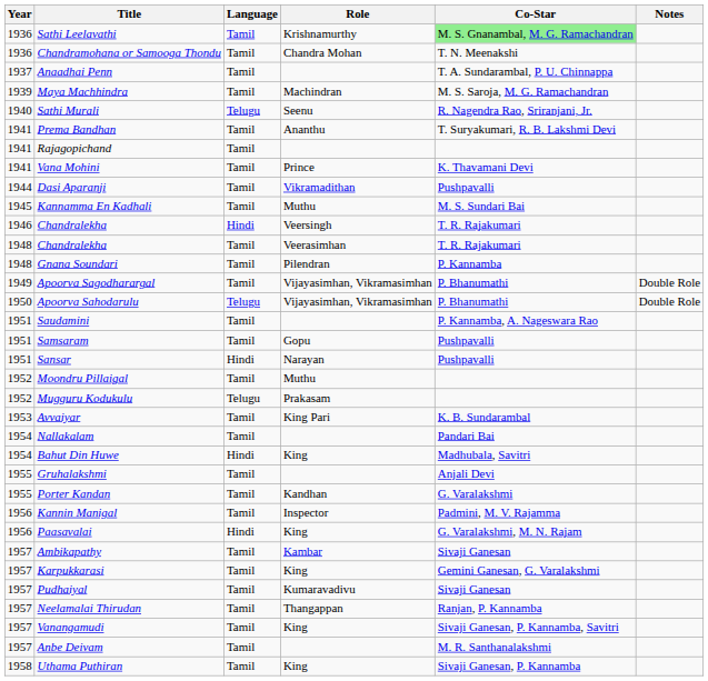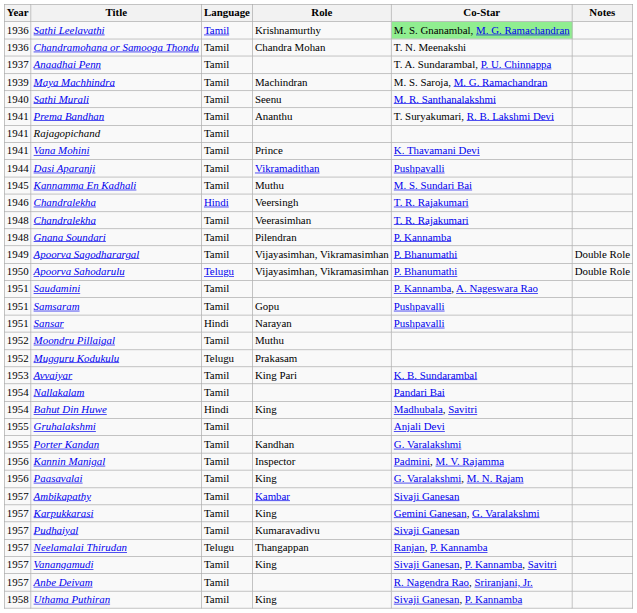 <table class="wikitable">
 <tr>
 <th>Year</th>
 <th>Title</th>
 <th>Language</th>
 <th>Role</th>
 <th>Co-Star</th>
 <th>Notes</th>
 </tr>
 <tr>
 <td>1936</td>
 <td><em><a href='#'>Sathi Leelavathi</a></em></td>
 <td><a href='#'>Tamil</a></td>
 <td>Krishnamurthy</td>
 <td style="background: lightgreen;">M. S. Gnanambal, <a href='#'>M. G. Ramachandran</a></td>
 <td></td>
 </tr>
 <tr>
 <td>1936</td>
 <td><em><a href='#'>Chandramohana or Samooga Thondu</a></em></td>
 <td>Tamil</td>
 <td>Chandra Mohan</td>
 <td>T. N. Meenakshi</td>
 <td></td>
 </tr>
 <tr>
 <td>1937</td>
 <td><em><a href='#'>Anaadhai Penn</a></em></td>
 <td>Tamil</td>
 <td></td>
 <td>T. A. Sundarambal, <a href='#'>P. U. Chinnappa</a></td>
 <td></td>
 </tr>
 <tr>
 <td>1939</td>
 <td><em><a href='#'>Maya Machhindra</a></em></td>
 <td>Tamil</td>
 <td>Machindran</td>
 <td>M. S. Saroja, <a href='#'>M. G. Ramachandran</a></td>
 <td></td>
 </tr>
 <tr>
 <td>1940</td>
 <td><em><a href='#'>Sathi Murali</a></em></td>
-<td><a href='#'>Telugu</a></td>
+<td>Tamil</td>
 <td>Seenu</td>
-<td><a href='#'>R. Nagendra Rao</a>, <a href='#'>Sriranjani, Jr.</a></td>
+<td><a href='#'>M. R. Santhanalakshmi</a></td>
 <td></td>
 </tr>
 <tr>
 <td>1941</td>
 <td><em><a href='#'>Prema Bandhan</a></em></td>
 <td>Tamil</td>
 <td>Ananthu</td>
 <td>T. Suryakumari, <a href='#'>R. B. Lakshmi Devi</a></td>
 <td></td>
 </tr>
 <tr>
 <td>1941</td>
 <td><em>Rajagopichand</em></td>
 <td>Tamil</td>
 <td></td>
 <td></td>
 <td></td>
 </tr>
 <tr>
 <td>1941</td>
 <td><em><a href='#'>Vana Mohini</a></em></td>
 <td>Tamil</td>
 <td>Prince</td>
 <td><a href='#'>K. Thavamani Devi</a></td>
 <td></td>
 </tr>
 <tr>
 <td>1944</td>
 <td><em><a href='#'>Dasi Aparanji</a></em></td>
 <td>Tamil</td>
 <td><a href='#'>Vikramadithan</a></td>
 <td><a href='#'>Pushpavalli</a></td>
 <td></td>
 </tr>
 <tr>
 <td>1945</td>
 <td><em><a href='#'>Kannamma En Kadhali</a></em></td>
 <td>Tamil</td>
 <td>Muthu</td>
 <td><a href='#'>M. S. Sundari Bai</a></td>
 <td></td>
 </tr>
 <tr>
 <td>1946</td>
 <td><em><a href='#'>Chandralekha</a></em></td>
 <td><a href='#'>Hindi</a></td>
 <td>Veersingh</td>
 <td><a href='#'>T. R. Rajakumari</a></td>
 <td></td>
 </tr>
 <tr>
 <td>1948</td>
 <td><em><a href='#'>Chandralekha</a></em></td>
 <td>Tamil</td>
 <td>Veerasimhan</td>
 <td><a href='#'>T. R. Rajakumari</a></td>
 <td></td>
 </tr>
 <tr>
 <td>1948</td>
 <td><em><a href='#'>Gnana Soundari</a></em></td>
 <td>Tamil</td>
 <td>Pilendran</td>
 <td><a href='#'>P. Kannamba</a></td>
 <td></td>
 </tr>
 <tr>
 <td>1949</td>
 <td><em><a href='#'>Apoorva Sagodharargal</a></em></td>
 <td>Tamil</td>
 <td>Vijayasimhan, Vikramasimhan</td>
 <td><a href='#'>P. Bhanumathi</a></td>
 <td>Double Role</td>
 </tr>
 <tr>
 <td>1950</td>
 <td><em><a href='#'>Apoorva Sahodarulu</a></em></td>
 <td><a href='#'>Telugu</a></td>
 <td>Vijayasimhan, Vikramasimhan</td>
 <td><a href='#'>P. Bhanumathi</a></td>
 <td>Double Role</td>
 </tr>
 <tr>
 <td>1951</td>
 <td><em><a href='#'>Saudamini</a></em></td>
 <td>Tamil</td>
 <td></td>
 <td><a href='#'>P. Kannamba</a>, <a href='#'>A. Nageswara Rao</a></td>
 <td></td>
 </tr>
 <tr>
 <td>1951</td>
 <td><em><a href='#'>Samsaram</a></em></td>
 <td>Tamil</td>
 <td>Gopu</td>
 <td><a href='#'>Pushpavalli</a></td>
 <td></td>
 </tr>
 <tr>
 <td>1951</td>
 <td><em><a href='#'>Sansar</a></em></td>
 <td>Hindi</td>
 <td>Narayan</td>
 <td><a href='#'>Pushpavalli</a></td>
 <td></td>
 </tr>
 <tr>
 <td>1952</td>
 <td><em><a href='#'>Moondru Pillaigal</a></em></td>
 <td>Tamil</td>
 <td>Muthu</td>
 <td></td>
 <td></td>
 </tr>
 <tr>
 <td>1952</td>
 <td><em><a href='#'>Mugguru Kodukulu</a></em></td>
 <td>Telugu</td>
 <td>Prakasam</td>
 <td></td>
 <td></td>
 </tr>
 <tr>
 <td>1953</td>
 <td><em><a href='#'>Avvaiyar</a></em></td>
 <td>Tamil</td>
 <td>King Pari</td>
 <td><a href='#'>K. B. Sundarambal</a></td>
 <td></td>
 </tr>
 <tr>
 <td>1954</td>
 <td><em><a href='#'>Nallakalam</a></em></td>
 <td>Tamil</td>
 <td></td>
 <td><a href='#'>Pandari Bai</a></td>
 <td></td>
 </tr>
 <tr>
 <td>1954</td>
 <td><em><a href='#'>Bahut Din Huwe</a></em></td>
 <td>Hindi</td>
 <td>King</td>
 <td><a href='#'>Madhubala</a>, <a href='#'>Savitri</a></td>
 <td></td>
 </tr>
 <tr>
 <td>1955</td>
 <td><em><a href='#'>Gruhalakshmi</a></em></td>
 <td>Tamil</td>
 <td></td>
 <td><a href='#'>Anjali Devi</a></td>
 <td></td>
 </tr>
 <tr>
 <td>1955</td>
 <td><em><a href='#'>Porter Kandan</a></em></td>
 <td>Tamil</td>
 <td>Kandhan</td>
 <td><a href='#'>G. Varalakshmi</a></td>
 <td></td>
 </tr>
 <tr>
 <td>1956</td>
 <td><em><a href='#'>Kannin Manigal</a></em></td>
 <td>Tamil</td>
 <td>Inspector</td>
 <td><a href='#'>Padmini</a>, <a href='#'>M. V. Rajamma</a></td>
 <td></td>
 </tr>
 <tr>
 <td>1956</td>
 <td><em><a href='#'>Paasavalai</a></em></td>
-<td>Hindi</td>
+<td>Tamil</td>
 <td>King</td>
 <td><a href='#'>G. Varalakshmi</a>, <a href='#'>M. N. Rajam</a></td>
 <td></td>
 </tr>
 <tr>
 <td>1957</td>
 <td><em><a href='#'>Ambikapathy</a></em></td>
 <td>Tamil</td>
 <td><a href='#'>Kambar</a></td>
 <td><a href='#'>Sivaji Ganesan</a></td>
 <td></td>
 </tr>
 <tr>
 <td>1957</td>
 <td><em><a href='#'>Karpukkarasi</a></em></td>
 <td>Tamil</td>
 <td>King</td>
 <td><a href='#'>Gemini Ganesan</a>, <a href='#'>G. Varalakshmi</a></td>
 <td></td>
 </tr>
 <tr>
 <td>1957</td>
 <td><em><a href='#'>Pudhaiyal</a></em></td>
 <td>Tamil</td>
 <td>Kumaravadivu</td>
 <td><a href='#'>Sivaji Ganesan</a></td>
 <td></td>
 </tr>
 <tr>
 <td>1957</td>
 <td><em><a href='#'>Neelamalai Thirudan</a></em></td>
-<td>Tamil</td>
+<td>Telugu</td>
 <td>Thangappan</td>
 <td><a href='#'>Ranjan</a>, <a href='#'>P. Kannamba</a></td>
 <td></td>
 </tr>
 <tr>
 <td>1957</td>
 <td><em><a href='#'>Vanangamudi</a></em></td>
 <td>Tamil</td>
 <td>King</td>
 <td><a href='#'>Sivaji Ganesan</a>, <a href='#'>P. Kannamba</a>, <a href='#'>Savitri</a></td>
 <td></td>
 </tr>
 <tr>
 <td>1957</td>
 <td><em><a href='#'>Anbe Deivam</a></em></td>
 <td>Tamil</td>
 <td></td>
-<td><a href='#'>M. R. Santhanalakshmi</a></td>
+<td><a href='#'>R. Nagendra Rao</a>, <a href='#'>Sriranjani, Jr.</a></td>
 <td></td>
 </tr>
 <tr>
 <td>1958</td>
 <td><em><a href='#'>Uthama Puthiran</a></em></td>
 <td>Tamil</td>
 <td>King</td>
 <td><a href='#'>Sivaji Ganesan</a>, <a href='#'>P. Kannamba</a></td>
 <td></td>
 </tr>
 </table>
